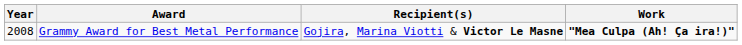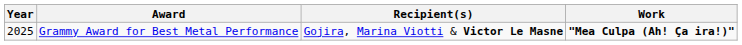 <table class="wikitable">
 <tr>
 <th>Year</th>
 <th>Award</th>
 <th>Recipient(s)</th>
 <th>Work</th>
 </tr>
 <tr>
-<td>2008</td>
+<td>2025</td>
 <td><a href='#'>Grammy Award for Best Metal Performance</a></td>
 <td><a href='#'>Gojira</a>, <a href='#'>Marina Viotti</a> & <strong>Victor Le Masne</strong></td>
 <td><strong>"Mea Culpa (Ah! Ça ira!)"</strong></td>
 </tr>
 </table>
